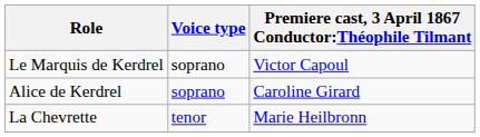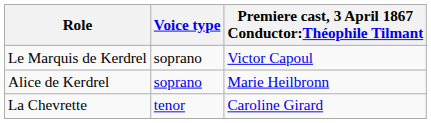 <table class="wikitable">
 <tr>
 <th>Role</th>
 <th><a href='#'>Voice type</a></th>
 <th>Premiere cast, 3 April 1867<br>Conductor:<a href='#'>Théophile Tilmant</a></th>
 </tr>
 <tr>
 <td>Le Marquis de Kerdrel</td>
 <td>soprano</td>
 <td><a href='#'>Victor Capoul</a></td>
 </tr>
 <tr>
 <td>Alice de Kerdrel</td>
 <td><a href='#'>soprano</a></td>
-<td><a href='#'>Caroline Girard</a></td>
+<td><a href='#'>Marie Heilbronn</a></td>
 </tr>
 <tr>
 <td>La Chevrette</td>
 <td><a href='#'>tenor</a></td>
-<td><a href='#'>Marie Heilbronn</a></td>
+<td><a href='#'>Caroline Girard</a></td>
 </tr>
 <tr>
 </tr>
 </table>
